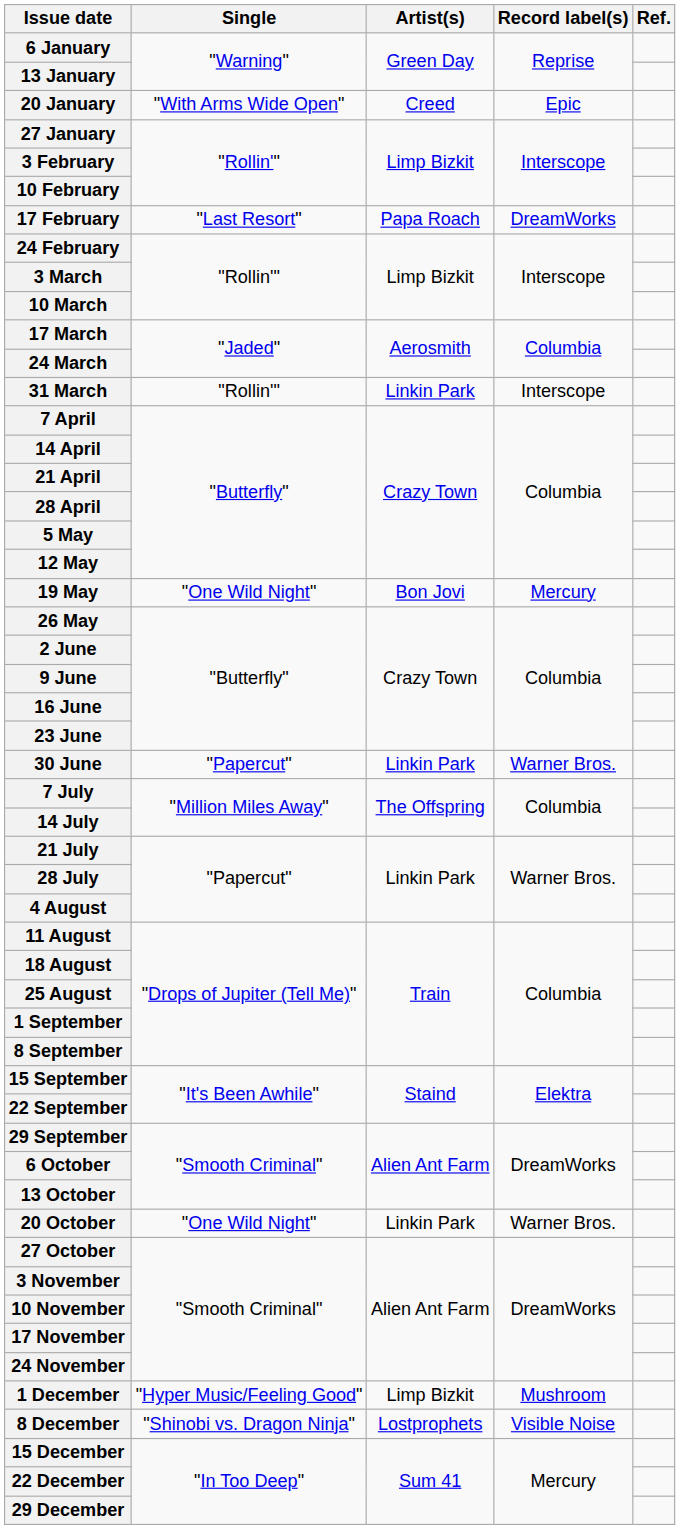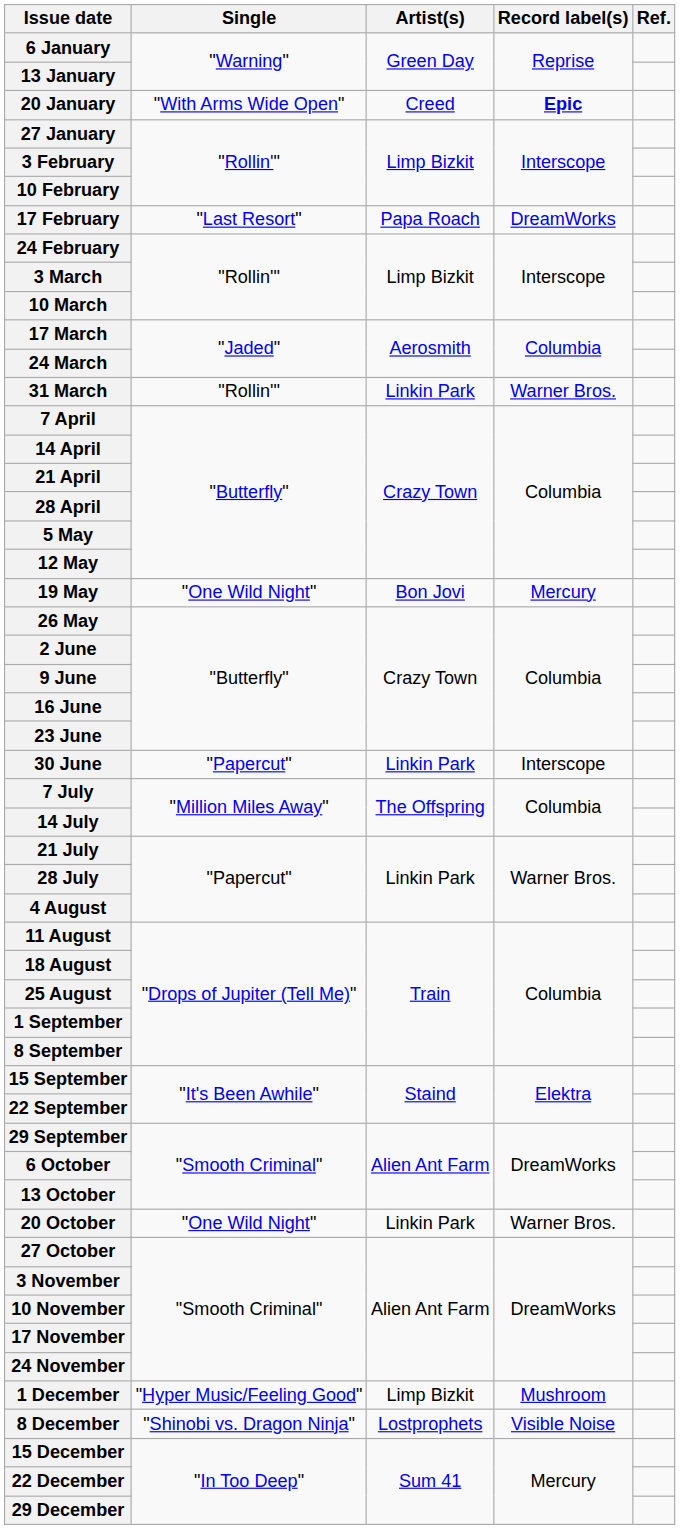 <table class="wikitable plainrowheaders" style="text-align:center">
 <tr>
 <th scope="col">Issue date</th>
 <th scope="col">Single</th>
 <th scope="col">Artist(s)</th>
 <th scope="col">Record label(s)</th>
 <th scope="col">Ref.</th>
 </tr>
 <tr>
 <th scope="row">6 January</th>
 <td rowspan="2">"<a href='#'>Warning</a>"</td>
 <td rowspan="2"><a href='#'>Green Day</a></td>
 <td rowspan="2"><a href='#'>Reprise</a></td>
 <td></td>
 </tr>
 <tr>
 <th scope="row">13 January</th>
 <td></td>
 </tr>
 <tr>
 <th scope="row">20 January</th>
 <td>"<a href='#'>With Arms Wide Open</a>"</td>
 <td><a href='#'>Creed</a></td>
-<td><a href='#'>Epic</a></td>
+<td><strong><a href='#'>Epic</a></strong></td>
 <td></td>
 </tr>
 <tr>
 <th scope="row">27 January  </th>
 <td rowspan="3">"<a href='#'>Rollin'</a>"</td>
 <td rowspan="3"><a href='#'>Limp Bizkit</a></td>
 <td rowspan="3"><a href='#'>Interscope</a></td>
 <td></td>
 </tr>
 <tr>
 <th scope="row">3 February  </th>
 <td></td>
 </tr>
 <tr>
 <th scope="row">10 February </th>
 <td></td>
 </tr>
 <tr>
 <th scope="row">17 February</th>
 <td>"<a href='#'>Last Resort</a>"</td>
 <td><a href='#'>Papa Roach</a></td>
 <td><a href='#'>DreamWorks</a></td>
 <td></td>
 </tr>
 <tr>
 <th scope="row">24 February</th>
 <td rowspan="3">"Rollin'"</td>
 <td rowspan="3">Limp Bizkit</td>
 <td rowspan="3">Interscope</td>
 <td></td>
 </tr>
 <tr>
 <th scope="row">3 March</th>
 <td></td>
 </tr>
 <tr>
 <th scope="row">10 March</th>
 <td></td>
 </tr>
 <tr>
 <th scope="row">17 March</th>
 <td rowspan="2">"<a href='#'>Jaded</a>"</td>
 <td rowspan="2"><a href='#'>Aerosmith</a></td>
 <td rowspan="2"><a href='#'>Columbia</a></td>
 <td></td>
 </tr>
 <tr>
 <th scope="row">24 March </th>
 <td></td>
 </tr>
 <tr>
 <th scope="row">31 March</th>
 <td>"Rollin'"</td>
 <td><a href='#'>Linkin Park</a></td>
-<td>Interscope</td>
+<td><a href='#'>Warner Bros.</a></td>
 <td></td>
 </tr>
 <tr>
 <th scope="row">7 April</th>
 <td rowspan="6">"<a href='#'>Butterfly</a>"</td>
 <td rowspan="6"><a href='#'>Crazy Town</a></td>
 <td rowspan="6">Columbia</td>
 <td></td>
 </tr>
 <tr>
 <th scope="row">14 April</th>
 <td></td>
 </tr>
 <tr>
 <th scope="row">21 April</th>
 <td></td>
 </tr>
 <tr>
 <th scope="row">28 April</th>
 <td></td>
 </tr>
 <tr>
 <th scope="row">5 May</th>
 <td></td>
 </tr>
 <tr>
 <th scope="row">12 May</th>
 <td></td>
 </tr>
 <tr>
 <th scope="row">19 May</th>
 <td>"<a href='#'>One Wild Night</a>"</td>
 <td><a href='#'>Bon Jovi</a></td>
 <td><a href='#'>Mercury</a></td>
 <td></td>
 </tr>
 <tr>
 <th scope="row">26 May</th>
 <td rowspan="5">"Butterfly"</td>
 <td rowspan="5">Crazy Town</td>
 <td rowspan="5">Columbia</td>
 <td></td>
 </tr>
 <tr>
 <th scope="row">2 June</th>
 <td></td>
 </tr>
 <tr>
 <th scope="row">9 June</th>
 <td></td>
 </tr>
 <tr>
 <th scope="row">16 June</th>
 <td></td>
 </tr>
 <tr>
 <th scope="row">23 June</th>
 <td></td>
 </tr>
 <tr>
 <th scope="row">30 June</th>
 <td>"<a href='#'>Papercut</a>"</td>
 <td><a href='#'>Linkin Park</a></td>
-<td><a href='#'>Warner Bros.</a></td>
+<td>Interscope</td>
 <td></td>
 </tr>
 <tr>
 <th scope="row">7 July</th>
 <td rowspan="2">"<a href='#'>Million Miles Away</a>"</td>
 <td rowspan="2"><a href='#'>The Offspring</a></td>
 <td rowspan="2">Columbia</td>
 <td></td>
 </tr>
 <tr>
 <th scope="row">14 July</th>
 <td></td>
 </tr>
 <tr>
 <th scope="row">21 July</th>
 <td rowspan="3">"Papercut"</td>
 <td rowspan="3">Linkin Park</td>
 <td rowspan="3">Warner Bros.</td>
 <td></td>
 </tr>
 <tr>
 <th scope="row">28 July</th>
 <td></td>
 </tr>
 <tr>
 <th scope="row">4 August</th>
 <td></td>
 </tr>
 <tr>
 <th scope="row">11 August</th>
 <td rowspan="5">"<a href='#'>Drops of Jupiter (Tell Me)</a>"</td>
 <td rowspan="5"><a href='#'>Train</a></td>
 <td rowspan="5">Columbia</td>
 <td></td>
 </tr>
 <tr>
 <th scope="row">18 August </th>
 <td></td>
 </tr>
 <tr>
 <th scope="row">25 August </th>
 <td></td>
 </tr>
 <tr>
 <th scope="row">1 September</th>
 <td></td>
 </tr>
 <tr>
 <th scope="row">8 September</th>
 <td></td>
 </tr>
 <tr>
 <th scope="row">15 September </th>
 <td rowspan="2">"<a href='#'>It's Been Awhile</a>"</td>
 <td rowspan="2"><a href='#'>Staind</a></td>
 <td rowspan="2"><a href='#'>Elektra</a></td>
 <td></td>
 </tr>
 <tr>
 <th scope="row">22 September </th>
 <td></td>
 </tr>
 <tr>
 <th scope="row">29 September</th>
 <td rowspan="3">"<a href='#'>Smooth Criminal</a>"</td>
 <td rowspan="3"><a href='#'>Alien Ant Farm</a></td>
 <td rowspan="3">DreamWorks</td>
 <td></td>
 </tr>
 <tr>
 <th scope="row">6 October</th>
 <td></td>
 </tr>
 <tr>
 <th scope="row">13 October</th>
 <td></td>
 </tr>
 <tr>
 <th scope="row">20 October </th>
 <td>"<a href='#'>One Wild Night</a>"</td>
 <td>Linkin Park</td>
 <td>Warner Bros.</td>
 <td></td>
 </tr>
 <tr>
 <th scope="row">27 October</th>
 <td rowspan="5">"Smooth Criminal"</td>
 <td rowspan="5">Alien Ant Farm</td>
 <td rowspan="5">DreamWorks</td>
 <td></td>
 </tr>
 <tr>
 <th scope="row">3 November</th>
 <td></td>
 </tr>
 <tr>
 <th scope="row">10 November</th>
 <td></td>
 </tr>
 <tr>
 <th scope="row">17 November</th>
 <td></td>
 </tr>
 <tr>
 <th scope="row">24 November</th>
 <td></td>
 </tr>
 <tr>
 <th scope="row">1 December</th>
 <td>"<a href='#'>Hyper Music/Feeling Good</a>"</td>
 <td>Limp Bizkit</td>
 <td><a href='#'>Mushroom</a></td>
 <td></td>
 </tr>
 <tr>
 <th scope="row">8 December</th>
 <td>"<a href='#'>Shinobi vs. Dragon Ninja</a>"</td>
 <td><a href='#'>Lostprophets</a></td>
 <td><a href='#'>Visible Noise</a></td>
 <td></td>
 </tr>
 <tr>
 <th scope="row">15 December</th>
 <td rowspan="3">"<a href='#'>In Too Deep</a>"</td>
 <td rowspan="3"><a href='#'>Sum 41</a></td>
 <td rowspan="3">Mercury</td>
 <td></td>
 </tr>
 <tr>
 <th scope="row">22 December</th>
 <td></td>
 </tr>
 <tr>
 <th scope="row">29 December</th>
 <td></td>
 </tr>
 </table>
